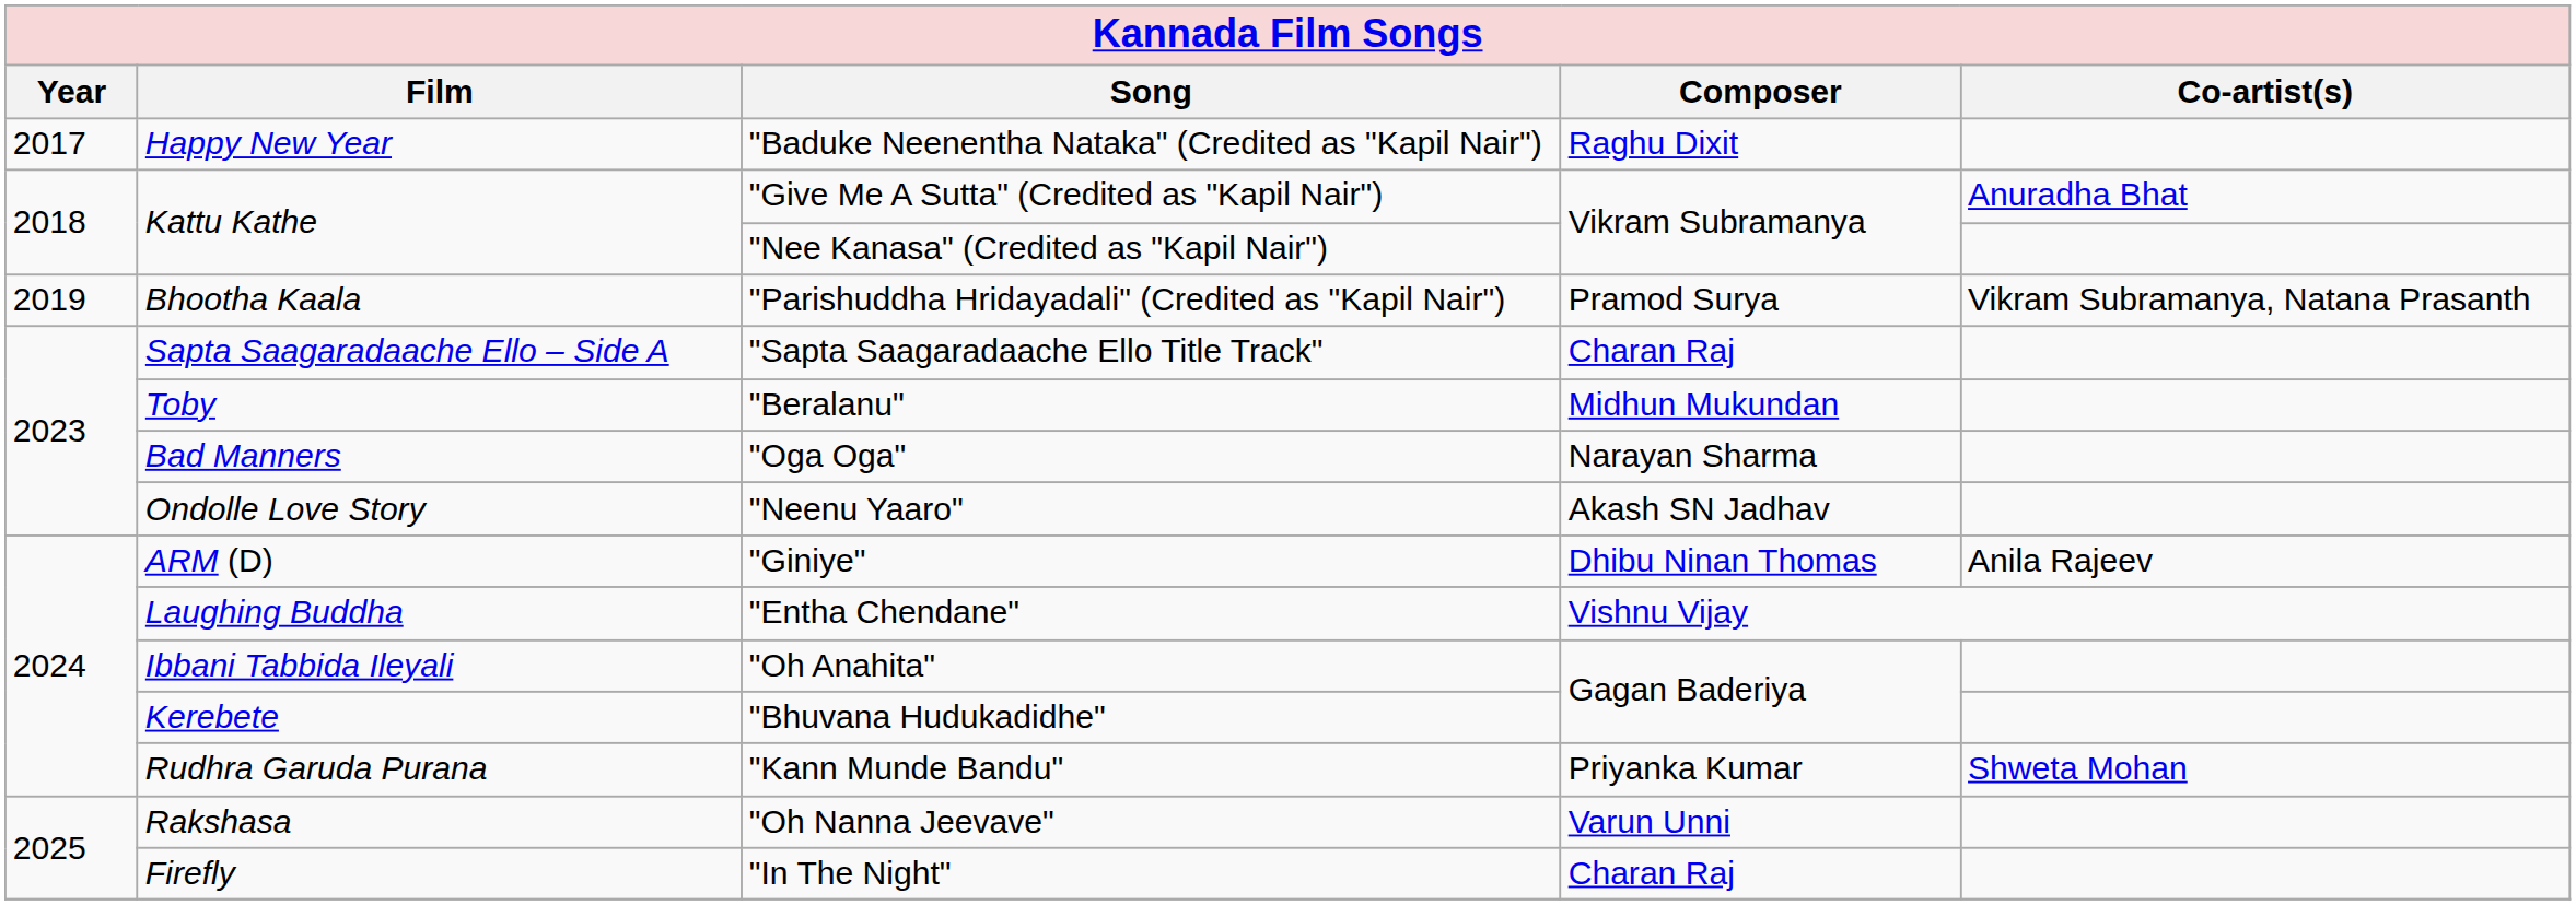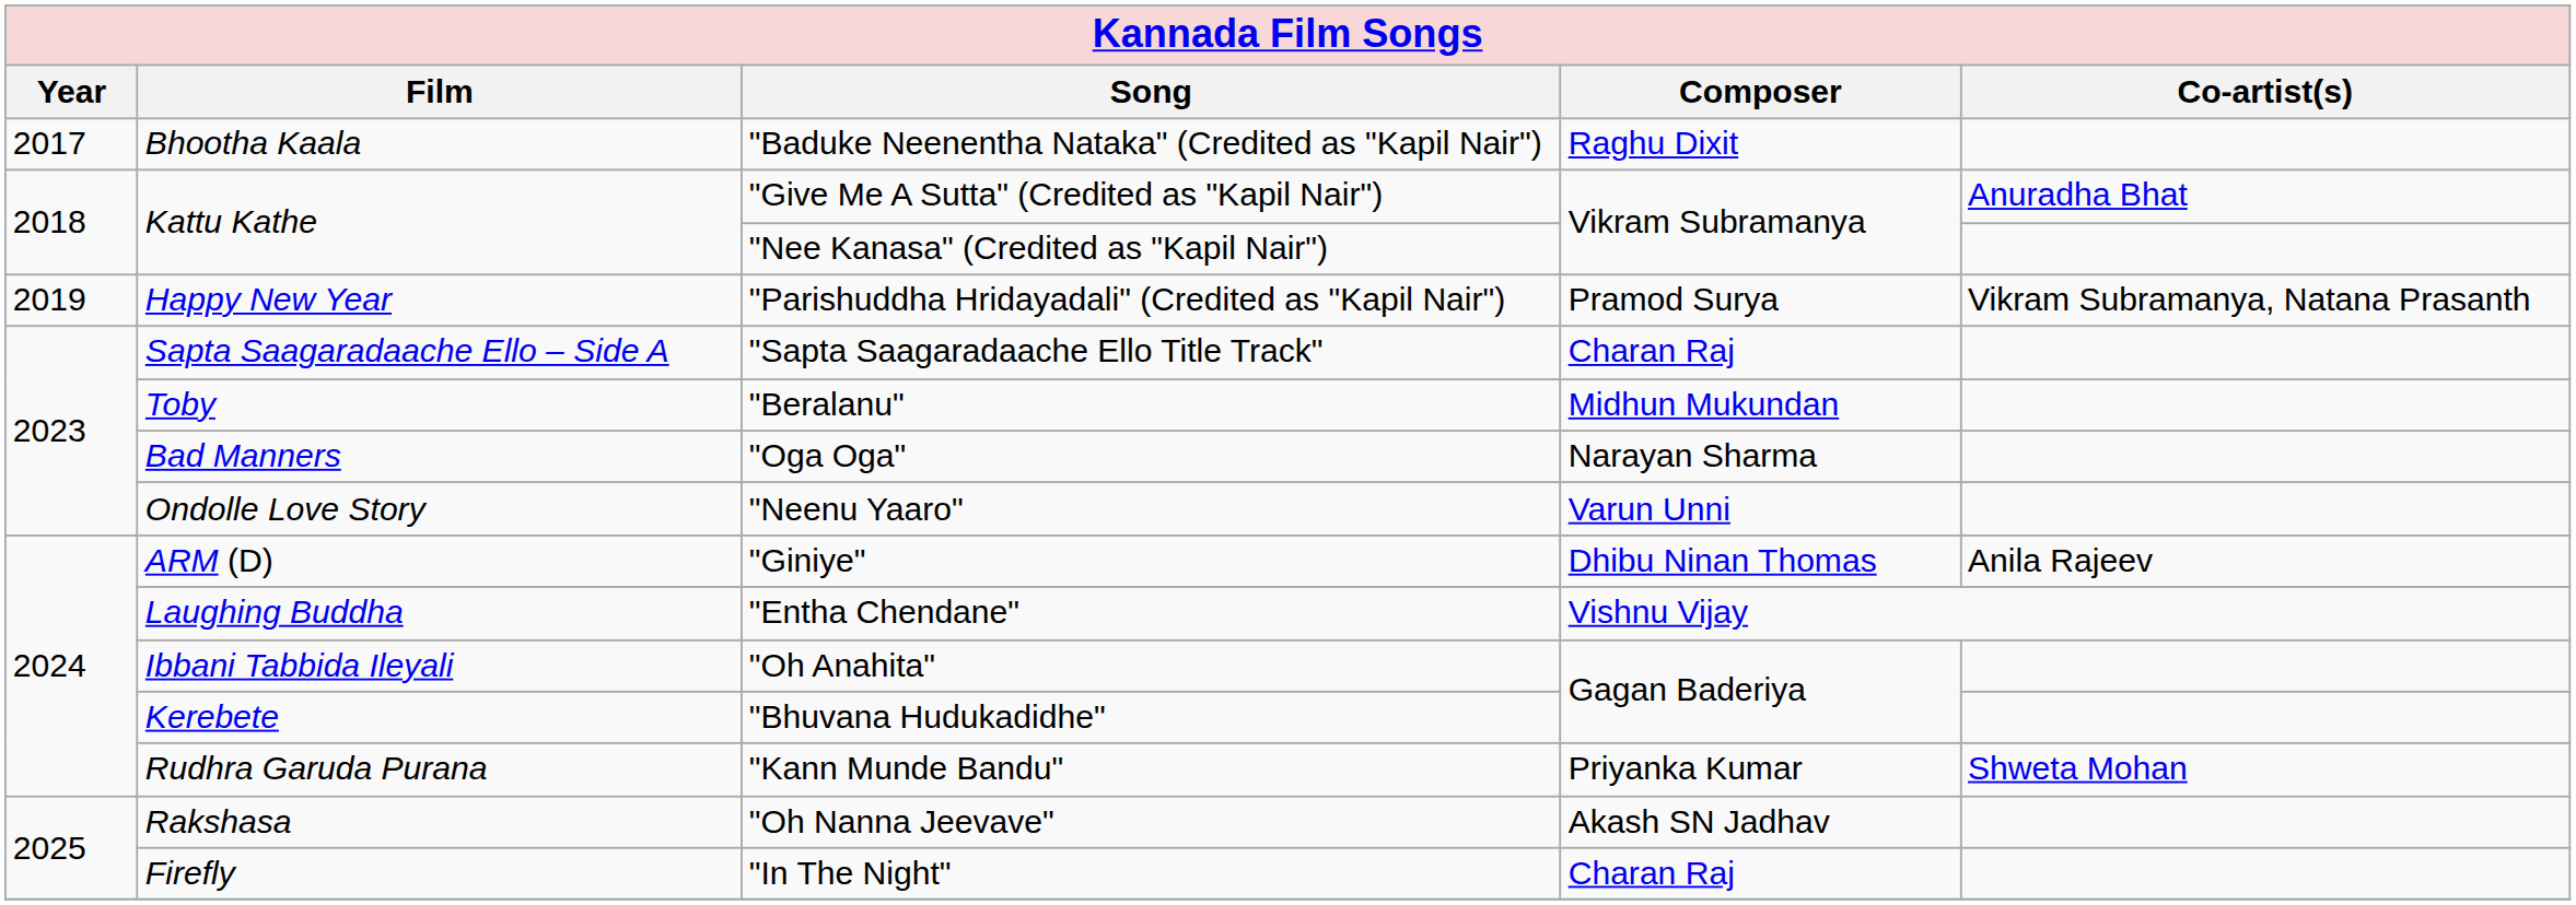 <table class="wikitable">
 <tr>
 <th colspan="5" ! style="background:#f7d7d7; width:3000px; text-align:center;"><big><a href='#'>Kannada Film Songs</a></big></th>
 </tr>
 <tr>
 <th>Year</th>
 <th>Film</th>
 <th>Song</th>
 <th>Composer</th>
 <th>Co-artist(s)</th>
 </tr>
 <tr>
 <td>2017</td>
-<td><em><a href='#'>Happy New Year</a></em></td>
+<td><em>Bhootha Kaala</em></td>
 <td>"Baduke Neenentha Nataka" (Credited as "Kapil Nair")</td>
 <td><a href='#'>Raghu Dixit</a></td>
 <td></td>
 </tr>
 <tr>
 <td rowspan="2">2018</td>
 <td rowspan="2"><em>Kattu Kathe</em></td>
 <td>"Give Me A Sutta" (Credited as "Kapil Nair")</td>
 <td rowspan="2">Vikram Subramanya</td>
 <td><a href='#'>Anuradha Bhat</a></td>
 </tr>
 <tr>
 <td>"Nee Kanasa" (Credited as "Kapil Nair")</td>
 <td></td>
 </tr>
 <tr>
 <td>2019</td>
-<td><em>Bhootha Kaala</em></td>
+<td><em><a href='#'>Happy New Year</a></em></td>
 <td>"Parishuddha Hridayadali" (Credited as "Kapil Nair")</td>
 <td>Pramod Surya</td>
 <td>Vikram Subramanya, Natana Prasanth</td>
 </tr>
 <tr>
 <td rowspan="4">2023</td>
 <td><em><a href='#'>Sapta Saagaradaache Ello – Side A</a></em></td>
 <td>"Sapta Saagaradaache Ello Title Track"</td>
 <td><a href='#'>Charan Raj</a></td>
 <td></td>
 </tr>
 <tr>
 <td><em><a href='#'>Toby</a></em></td>
 <td>"Beralanu"</td>
 <td><a href='#'>Midhun Mukundan</a></td>
 <td></td>
 </tr>
 <tr>
 <td><em><a href='#'>Bad Manners</a></em></td>
 <td>"Oga Oga"</td>
 <td>Narayan Sharma</td>
 <td></td>
 </tr>
 <tr>
 <td><em>Ondolle Love Story</em></td>
 <td>"Neenu Yaaro"</td>
-<td>Akash SN Jadhav</td>
+<td><a href='#'>Varun Unni</a></td>
 <td></td>
 </tr>
 <tr>
 <td rowspan="5">2024</td>
 <td><em><a href='#'>ARM</a></em> (D)</td>
 <td>"Giniye"</td>
 <td><a href='#'>Dhibu Ninan Thomas</a></td>
 <td>Anila Rajeev</td>
 </tr>
 <tr>
 <td><em><a href='#'>Laughing Buddha</a></em></td>
 <td>"Entha Chendane"</td>
 <td colspan="2"><a href='#'>Vishnu Vijay</a></td>
 </tr>
 <tr>
 <td><em><a href='#'>Ibbani Tabbida Ileyali</a></em></td>
 <td>"Oh Anahita"</td>
 <td rowspan="2">Gagan Baderiya</td>
 <td></td>
 </tr>
 <tr>
 <td><em><a href='#'>Kerebete</a></em></td>
 <td>"Bhuvana Hudukadidhe"</td>
 <td></td>
 </tr>
 <tr>
 <td><em>Rudhra Garuda Purana</em></td>
 <td>"Kann Munde Bandu"</td>
 <td>Priyanka Kumar</td>
 <td><a href='#'>Shweta Mohan</a></td>
 </tr>
 <tr>
 <td rowspan="2">2025</td>
 <td><em>Rakshasa</em></td>
 <td>"Oh Nanna Jeevave"</td>
-<td><a href='#'>Varun Unni</a></td>
+<td>Akash SN Jadhav</td>
 <td></td>
 </tr>
 <tr>
 <td><em>Firefly</em></td>
 <td>"In The Night"</td>
 <td><a href='#'>Charan Raj</a></td>
 <td></td>
 </tr>
 <tr>
 </tr>
 </table>
